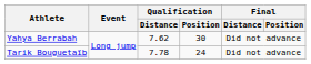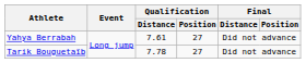 <table class=wikitable style="font-size:90%">
 <tr>
 <th rowspan="2">Athlete</th>
 <th rowspan="2">Event</th>
 <th colspan="2">Qualification</th>
 <th colspan="2">Final</th>
 </tr>
 <tr style="font-size:95%">
 <th>Distance</th>
 <th>Position</th>
 <th>Distance</th>
 <th>Position</th>
 </tr>
 <tr align=center>
 <td align=left><a href='#'>Yahya Berrabah</a></td>
 <td align=left rowspan=2><a href='#'>Long jump</a></td>
-<td>7.62</td>
-<td>30</td>
+<td>7.61</td>
+<td>27</td>
 <td colspan=2>Did not advance</td>
 </tr>
 <tr align=center>
 <td align=left><a href='#'>Tarik Bouguetaïb</a></td>
 <td>7.78</td>
-<td>24</td>
+<td>27</td>
 <td colspan=2>Did not advance</td>
 </tr>
 </table>
